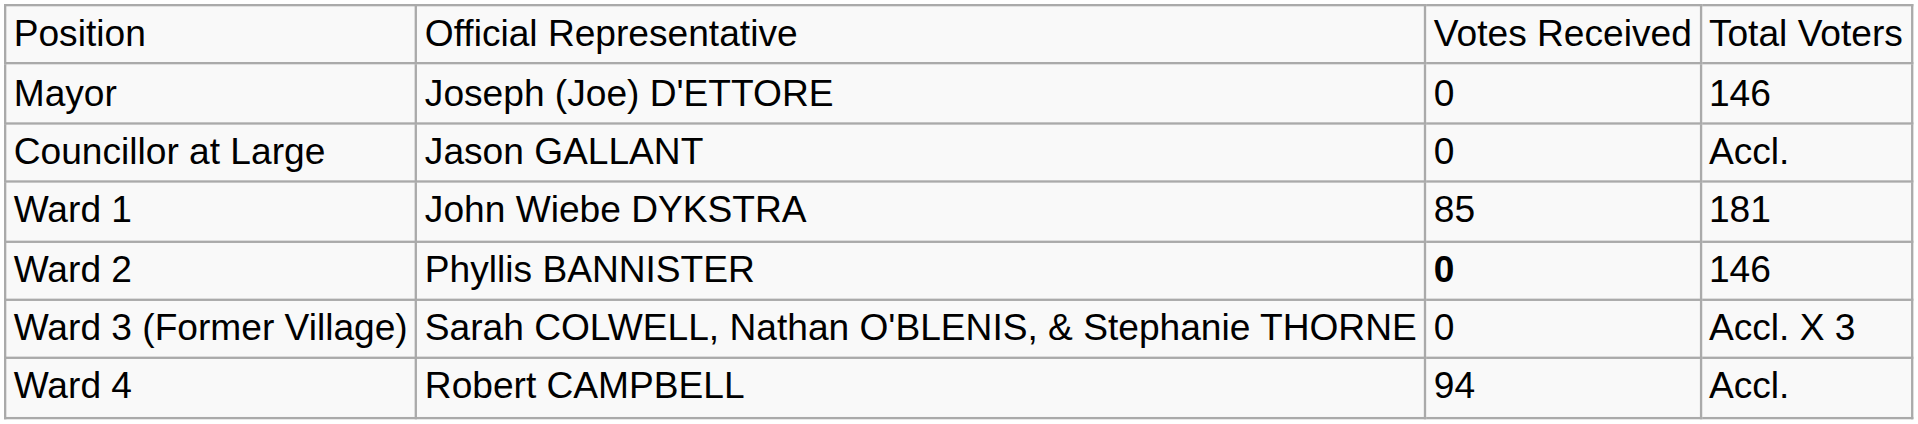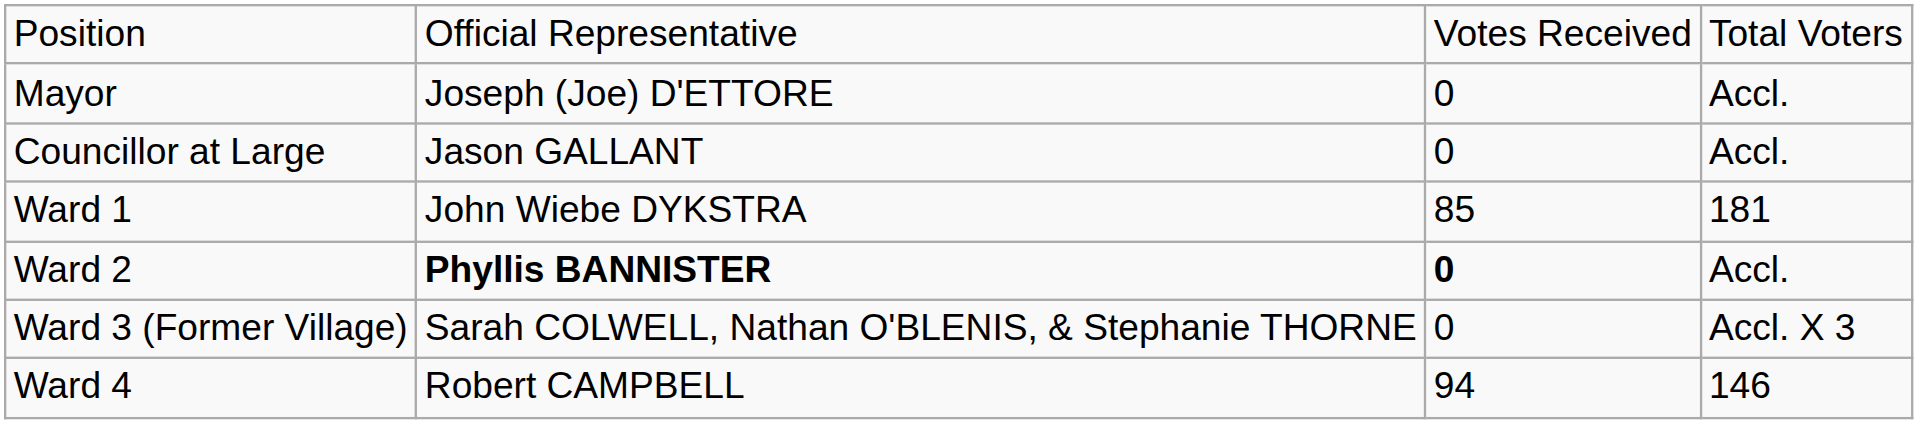 <table class="wikitable">
 <tr>
 <td>Position</td>
 <td>Official  Representative</td>
 <td>Votes Received</td>
 <td>Total Voters</td>
 </tr>
 <tr>
 <td>Mayor</td>
 <td>Joseph  (Joe) D'ETTORE</td>
 <td>0</td>
-<td>146</td>
+<td>Accl.</td>
 </tr>
 <tr>
 <td>Councillor at  Large</td>
 <td>Jason  GALLANT</td>
 <td>0</td>
 <td>Accl.</td>
 </tr>
 <tr>
 <td>Ward 1</td>
 <td>John  Wiebe DYKSTRA</td>
 <td>85</td>
 <td>181</td>
 </tr>
 <tr>
 <td>Ward 2</td>
-<td>Phyllis  BANNISTER</td>
+<td><strong>Phyllis  BANNISTER</strong></td>
 <td><strong>0</strong></td>
-<td>146</td>
+<td>Accl.</td>
 </tr>
 <tr>
 <td>Ward 3 (Former  Village)</td>
 <td>Sarah  COLWELL, Nathan O'BLENIS, & Stephanie THORNE</td>
 <td>0</td>
 <td>Accl. X 3</td>
 </tr>
 <tr>
 <td>Ward 4</td>
 <td>Robert  CAMPBELL</td>
 <td>94</td>
-<td>Accl.</td>
+<td>146</td>
 </tr>
 </table>
